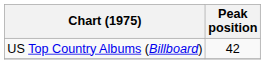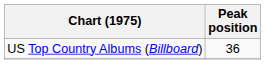 <table class="wikitable sortable">
 <tr>
 <th align="left">Chart (1975)</th>
 <th align="center">Peak<br>position</th>
 </tr>
 <tr>
 <td align="left">US <a href='#'>Top Country Albums</a> (<em><a href='#'>Billboard</a></em>)</td>
-<td align="center">42</td>
+<td align="center">36</td>
 </tr>
 <tr>
 </tr>
 </table>
